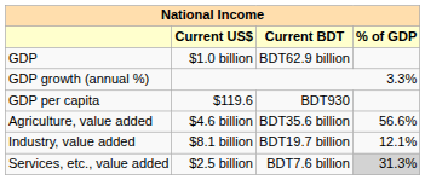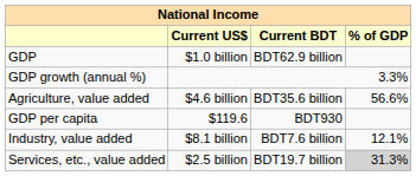 <table class="wikitable">
 <tr>
 <th colspan="4" style="background: #ffdead;">National Income</th>
 </tr>
 <tr>
 <th style="background: #ffffcd;"></th>
 <th style="background: #ffffcd;">Current US$</th>
 <th style="background: #ffffcd;">Current BDT</th>
 <th style="background: #ffffcd;">% of GDP</th>
 </tr>
 <tr>
 <td>GDP</td>
 <td style="text-align: right;">$1.0 billion</td>
 <td style="text-align: right;">BDT62.9 billion</td>
 <td style="text-align: right;"></td>
 </tr>
 <tr>
 <td>GDP growth (annual %)</td>
 <td colspan="3"  style="text-align: right;">3.3%</td>
 </tr>
 <tr>
+<td>Agriculture, value added</td>
+<td style="text-align: right;">$4.6 billion</td>
+<td style="text-align: right;">BDT35.6 billion</td>
+<td style="text-align: right;">56.6%</td>
+</tr>
+<tr>
 <td>GDP per capita</td>
 <td style="text-align: right;">$119.6</td>
 <td style="text-align: right;">BDT930</td>
 <td style="text-align: right;"></td>
 </tr>
 <tr>
-<td>Agriculture, value added</td>
-<td style="text-align: right;">$4.6 billion</td>
-<td style="text-align: right;">BDT35.6 billion</td>
-<td style="text-align: right;">56.6%</td>
-</tr>
-<tr>
 <td>Industry, value added</td>
 <td style="text-align: right;">$8.1 billion</td>
-<td style="text-align: right;">BDT19.7 billion</td>
+<td style="text-align: right;">BDT7.6 billion</td>
 <td style="text-align: right;">12.1%</td>
 </tr>
 <tr>
 <td>Services, etc., value added</td>
 <td style="text-align: right;">$2.5 billion</td>
-<td style="text-align: right;">BDT7.6 billion</td>
+<td style="text-align: right;">BDT19.7 billion</td>
 <td style="background: lightgrey; text-align: right;">31.3%</td>
 </tr>
 </table>
